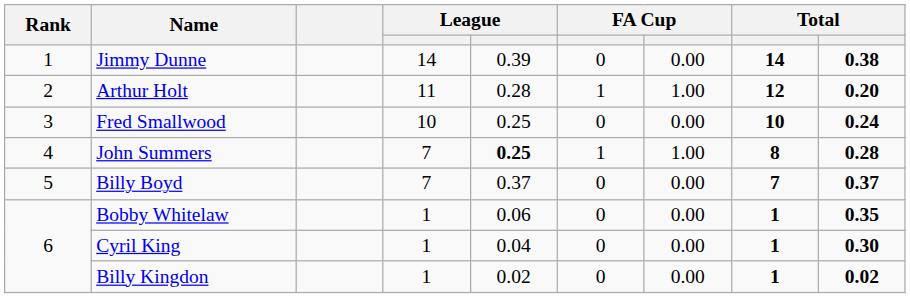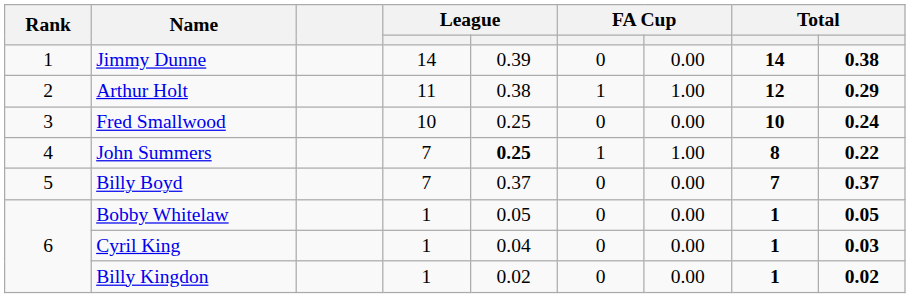 <table class="wikitable plainrowheaders" style="text-align:center;">
 <tr>
 <th scope="col" rowspan="2" style="width:4em;">Rank</th>
 <th scope="col" rowspan="2" style="width:10em;">Name</th>
 <th scope="col" rowspan="2" style="width:4em;"></th>
 <th scope="col" colspan="2">League</th>
 <th scope="col" colspan="2">FA Cup</th>
 <th scope="col" colspan="2">Total</th>
 </tr>
 <tr>
 <th scope="col" style="width:4em;"></th>
 <th scope="col" style="width:4em;"></th>
 <th scope="col" style="width:4em;"></th>
 <th scope="col" style="width:4em;"></th>
 <th scope="col" style="width:4em;"></th>
 <th scope="col" style="width:4em;"></th>
 </tr>
 <tr>
 <td>1</td>
 <td align="left"><a href='#'>Jimmy Dunne</a></td>
 <td></td>
 <td>14</td>
 <td>0.39</td>
 <td>0</td>
 <td>0.00</td>
 <td><strong>14</strong></td>
 <td><strong>0.38</strong></td>
 </tr>
 <tr>
 <td>2</td>
 <td align="left"><a href='#'>Arthur Holt</a></td>
 <td></td>
 <td>11</td>
-<td>0.28</td>
+<td>0.38</td>
 <td>1</td>
 <td>1.00</td>
 <td><strong>12</strong></td>
-<td><strong>0.20</strong></td>
+<td><strong>0.29</strong></td>
 </tr>
 <tr>
 <td>3</td>
 <td align="left"><a href='#'>Fred Smallwood</a></td>
 <td></td>
 <td>10</td>
 <td>0.25</td>
 <td>0</td>
 <td>0.00</td>
 <td><strong>10</strong></td>
 <td><strong>0.24</strong></td>
 </tr>
 <tr>
 <td>4</td>
 <td align="left"><a href='#'>John Summers</a></td>
 <td></td>
 <td>7</td>
 <td><strong>0.25</strong></td>
 <td>1</td>
 <td>1.00</td>
 <td><strong>8</strong></td>
-<td><strong>0.28</strong></td>
+<td><strong>0.22</strong></td>
 </tr>
 <tr>
 <td>5</td>
 <td align="left"><a href='#'>Billy Boyd</a></td>
 <td></td>
 <td>7</td>
 <td>0.37</td>
 <td>0</td>
 <td>0.00</td>
 <td><strong>7</strong></td>
 <td><strong>0.37</strong></td>
 </tr>
 <tr>
 <td rowspan="3">6</td>
 <td align="left"><a href='#'>Bobby Whitelaw</a></td>
 <td></td>
 <td>1</td>
-<td>0.06</td>
+<td>0.05</td>
 <td>0</td>
 <td>0.00</td>
 <td><strong>1</strong></td>
-<td><strong>0.35</strong></td>
+<td><strong>0.05</strong></td>
 </tr>
 <tr>
 <td align="left"><a href='#'>Cyril King</a></td>
 <td></td>
 <td>1</td>
 <td>0.04</td>
 <td>0</td>
 <td>0.00</td>
 <td><strong>1</strong></td>
-<td><strong>0.30</strong></td>
+<td><strong>0.03</strong></td>
 </tr>
 <tr>
 <td align="left"><a href='#'>Billy Kingdon</a></td>
 <td></td>
 <td>1</td>
 <td>0.02</td>
 <td>0</td>
 <td>0.00</td>
 <td><strong>1</strong></td>
 <td><strong>0.02</strong></td>
 </tr>
 </table>
